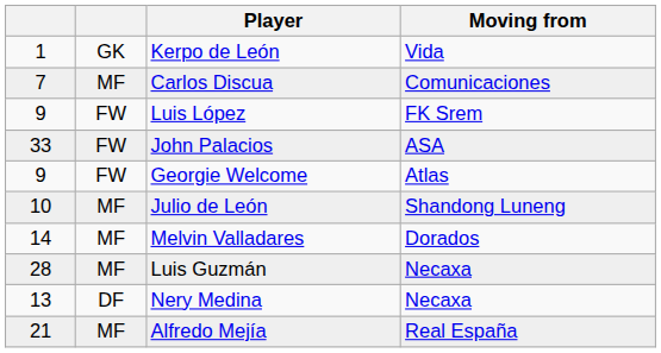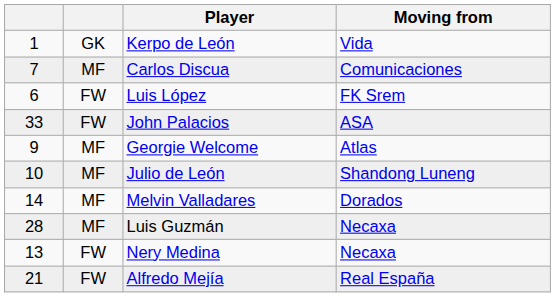 <table class="wikitable">
 <tr>
 <th width="50"></th>
 <th width="50"></th>
 <th width="200">Player</th>
 <th width="200">Moving from</th>
 </tr>
 <tr>
 <td align="center">1</td>
 <td align="center">GK</td>
 <td> <a href='#'>Kerpo de León</a></td>
 <td> <a href='#'>Vida</a></td>
 </tr>
 <tr bgcolor=EFEFEF>
 <td align="center">7</td>
 <td align="center">MF</td>
 <td> <a href='#'>Carlos Discua</a></td>
 <td> <a href='#'>Comunicaciones</a></td>
 </tr>
 <tr>
-<td align="center">9</td>
+<td align="center">6</td>
 <td align="center">FW</td>
 <td> <a href='#'>Luis López</a></td>
 <td> <a href='#'>FK Srem</a></td>
 </tr>
 <tr bgcolor=EFEFEF>
 <td align="center">33</td>
 <td align="center">FW</td>
 <td> <a href='#'>John Palacios</a></td>
 <td> <a href='#'>ASA</a></td>
 </tr>
 <tr>
 <td align="center">9</td>
-<td align="center">FW</td>
+<td align="center">MF</td>
 <td> <a href='#'>Georgie Welcome</a></td>
 <td> <a href='#'>Atlas</a></td>
 </tr>
 <tr bgcolor=EFEFEF>
 <td align="center">10</td>
 <td align="center">MF</td>
 <td> <a href='#'>Julio de León</a></td>
 <td> <a href='#'>Shandong Luneng</a></td>
 </tr>
 <tr>
 <td align="center">14</td>
 <td align="center">MF</td>
 <td> <a href='#'>Melvin Valladares</a></td>
 <td> <a href='#'>Dorados</a></td>
 </tr>
 <tr bgcolor=EFEFEF>
 <td align="center">28</td>
 <td align="center">MF</td>
 <td> Luis Guzmán</td>
 <td> <a href='#'>Necaxa</a></td>
 </tr>
 <tr>
 <td align="center">13</td>
-<td align="center">DF</td>
+<td align="center">FW</td>
 <td> <a href='#'>Nery Medina</a></td>
 <td> <a href='#'>Necaxa</a></td>
 </tr>
 <tr bgcolor=EFEFEF>
 <td align="center">21</td>
-<td align="center">MF</td>
+<td align="center">FW</td>
 <td> <a href='#'>Alfredo Mejía</a></td>
 <td> <a href='#'>Real España</a></td>
 </tr>
 </table>
